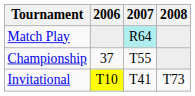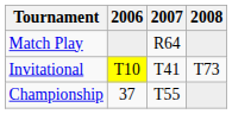 <table class="wikitable" style="text-align:center;">
 <tr>
 <th>Tournament</th>
 <th>2006</th>
 <th>2007</th>
 <th>2008</th>
 </tr>
 <tr>
 <td align="left"><a href='#'>Match Play</a></td>
 <td style="background:#eeeeee;"></td>
-<td style="background: paleturquoise;">R64</td>
-<td style="background:#eeeeee;"></td>
-</tr>
-<tr>
-<td align="left"><a href='#'>Championship</a></td>
-<td>37</td>
-<td>T55</td>
+<td>R64</td>
 <td style="background:#eeeeee;"></td>
 </tr>
 <tr>
 <td align="left"><a href='#'>Invitational</a></td>
 <td style="background:yellow;">T10</td>
 <td>T41</td>
 <td>T73</td>
 </tr>
+<tr>
+<td align="left"><a href='#'>Championship</a></td>
+<td>37</td>
+<td>T55</td>
+<td style="background:#eeeeee;"></td>
+</tr>
 </table>
